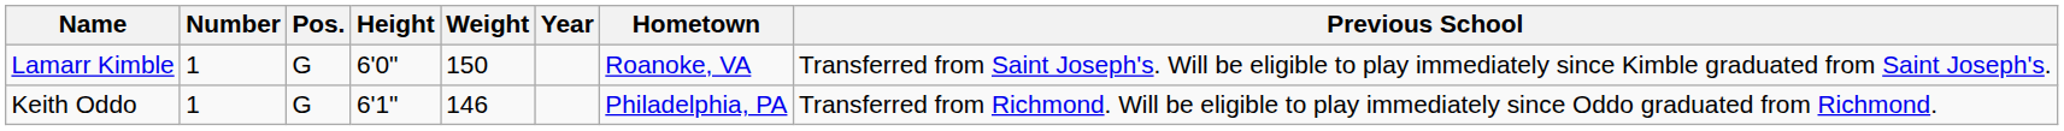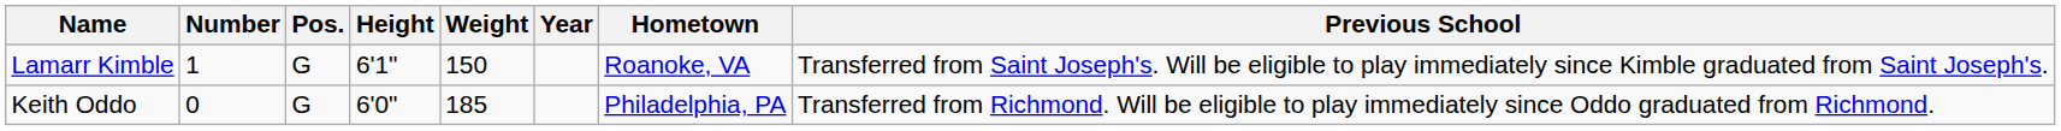 <table class="wikitable sortable" border="1">
 <tr>
 <th>Name</th>
 <th>Number</th>
 <th>Pos.</th>
 <th>Height</th>
 <th>Weight</th>
 <th>Year</th>
 <th>Hometown</th>
 <th class="unsortable">Previous School</th>
 </tr>
 <tr>
 <td><a href='#'>Lamarr Kimble</a></td>
 <td>1</td>
 <td>G</td>
-<td>6'0"</td>
+<td>6'1"</td>
 <td>150</td>
 <td></td>
 <td><a href='#'>Roanoke, VA</a></td>
 <td>Transferred from <a href='#'>Saint Joseph's</a>. Will be eligible to play immediately since Kimble graduated from <a href='#'>Saint Joseph's</a>.</td>
 </tr>
 <tr>
 <td>Keith Oddo</td>
-<td>1</td>
+<td>0</td>
 <td>G</td>
-<td>6'1"</td>
-<td>146</td>
+<td>6'0"</td>
+<td>185</td>
 <td></td>
 <td><a href='#'>Philadelphia, PA</a></td>
 <td>Transferred from <a href='#'>Richmond</a>. Will be eligible to play immediately since Oddo graduated from <a href='#'>Richmond</a>.</td>
 </tr>
 </table>
